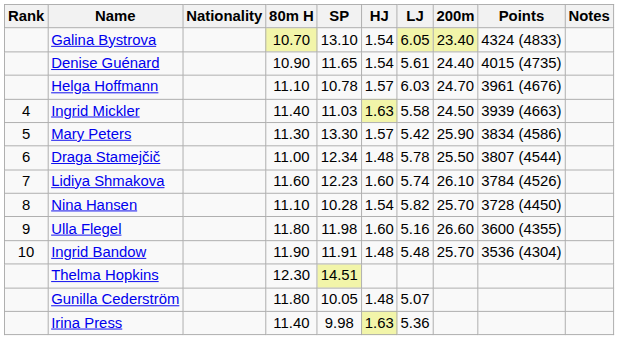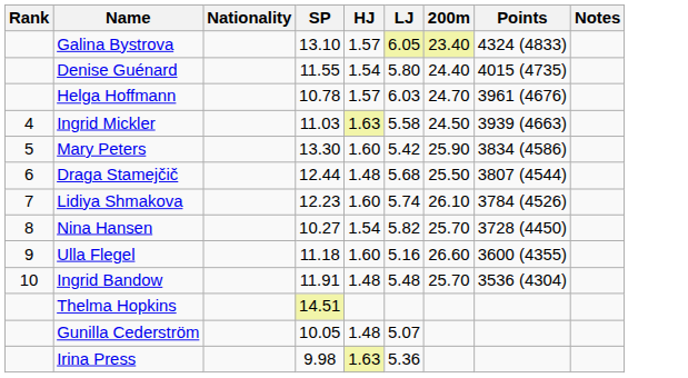 <table class="wikitable sortable" style="text-align:center">
 <tr>
 <th>Rank</th>
 <th>Name</th>
 <th>Nationality</th>
-<th>80m H</th>
 <th>SP</th>
 <th>HJ</th>
 <th>LJ</th>
 <th>200m</th>
 <th>Points</th>
 <th>Notes</th>
 </tr>
 <tr>
 <td></td>
 <td align=left><a href='#'>Galina Bystrova</a></td>
 <td align=left></td>
-<td bgcolor=#F2F5A9>10.70</td>
 <td>13.10</td>
-<td>1.54</td>
+<td>1.57</td>
 <td bgcolor=#F2F5A9>6.05</td>
 <td bgcolor=#F2F5A9>23.40</td>
 <td>4324 (4833)</td>
 <td></td>
 </tr>
 <tr>
 <td></td>
 <td align=left><a href='#'>Denise Guénard</a></td>
 <td align=left></td>
-<td>10.90</td>
-<td>11.65</td>
+<td>11.55</td>
 <td>1.54</td>
-<td>5.61</td>
+<td>5.80</td>
 <td>24.40</td>
 <td>4015 (4735)</td>
 <td></td>
 </tr>
 <tr>
 <td></td>
 <td align=left><a href='#'>Helga Hoffmann</a></td>
 <td align=left></td>
-<td>11.10</td>
 <td>10.78</td>
 <td>1.57</td>
 <td>6.03</td>
 <td>24.70</td>
 <td>3961 (4676)</td>
 <td></td>
 </tr>
 <tr>
 <td>4</td>
 <td align=left><a href='#'>Ingrid Mickler</a></td>
 <td align=left></td>
-<td>11.40</td>
 <td>11.03</td>
 <td bgcolor=#F2F5A9>1.63</td>
 <td>5.58</td>
 <td>24.50</td>
 <td>3939 (4663)</td>
 <td></td>
 </tr>
 <tr>
 <td>5</td>
 <td align=left><a href='#'>Mary Peters</a></td>
 <td align=left></td>
-<td>11.30</td>
 <td>13.30</td>
-<td>1.57</td>
+<td>1.60</td>
 <td>5.42</td>
 <td>25.90</td>
 <td>3834 (4586)</td>
 <td></td>
 </tr>
 <tr>
 <td>6</td>
 <td align=left><a href='#'>Draga Stamejčič</a></td>
 <td align=left></td>
-<td>11.00</td>
-<td>12.34</td>
+<td>12.44</td>
 <td>1.48</td>
-<td>5.78</td>
+<td>5.68</td>
 <td>25.50</td>
 <td>3807 (4544)</td>
 <td></td>
 </tr>
 <tr>
 <td>7</td>
 <td align=left><a href='#'>Lidiya Shmakova</a></td>
 <td align=left></td>
-<td>11.60</td>
 <td>12.23</td>
 <td>1.60</td>
 <td>5.74</td>
 <td>26.10</td>
 <td>3784 (4526)</td>
 <td></td>
 </tr>
 <tr>
 <td>8</td>
 <td align=left><a href='#'>Nina Hansen</a></td>
 <td align=left></td>
-<td>11.10</td>
-<td>10.28</td>
+<td>10.27</td>
 <td>1.54</td>
 <td>5.82</td>
 <td>25.70</td>
 <td>3728 (4450)</td>
 <td></td>
 </tr>
 <tr>
 <td>9</td>
 <td align=left><a href='#'>Ulla Flegel</a></td>
 <td align=left></td>
-<td>11.80</td>
-<td>11.98</td>
+<td>11.18</td>
 <td>1.60</td>
 <td>5.16</td>
 <td>26.60</td>
 <td>3600 (4355)</td>
 <td></td>
 </tr>
 <tr>
 <td>10</td>
 <td align=left><a href='#'>Ingrid Bandow</a></td>
 <td align=left></td>
-<td>11.90</td>
 <td>11.91</td>
 <td>1.48</td>
 <td>5.48</td>
 <td>25.70</td>
 <td>3536 (4304)</td>
 <td></td>
 </tr>
 <tr>
 <td></td>
 <td align=left><a href='#'>Thelma Hopkins</a></td>
 <td align=left></td>
-<td>12.30</td>
 <td bgcolor=#F2F5A9>14.51</td>
 <td></td>
 <td></td>
 <td></td>
 <td></td>
 <td></td>
 </tr>
 <tr>
 <td></td>
 <td align=left><a href='#'>Gunilla Cederström</a></td>
 <td align=left></td>
-<td>11.80</td>
 <td>10.05</td>
 <td>1.48</td>
 <td>5.07</td>
 <td></td>
 <td></td>
 <td></td>
 </tr>
 <tr>
 <td></td>
 <td align=left><a href='#'>Irina Press</a></td>
 <td align=left></td>
-<td>11.40</td>
 <td>9.98</td>
 <td bgcolor=#F2F5A9>1.63</td>
 <td>5.36</td>
 <td></td>
 <td></td>
 <td></td>
 </tr>
 </table>
